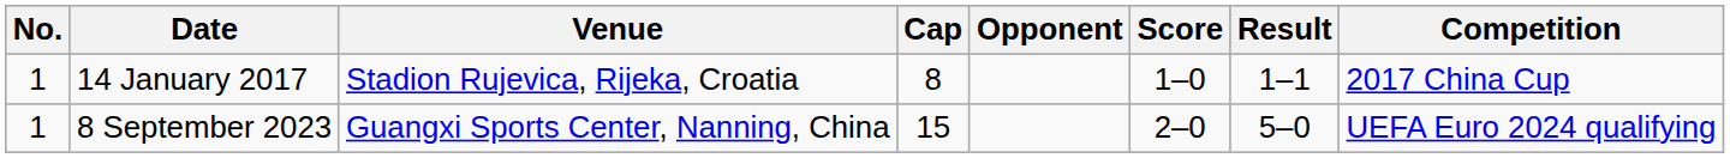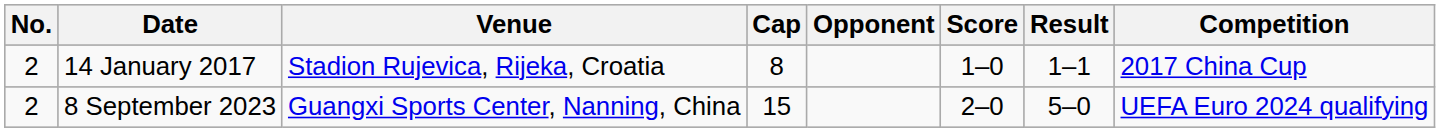 <table class="wikitable sortable">
 <tr>
 <th scope="col">No.</th>
 <th scope="col">Date</th>
 <th scope="col">Venue</th>
 <th scope="col">Cap</th>
 <th scope="col">Opponent</th>
 <th scope="col">Score</th>
 <th scope="col">Result</th>
 <th scope="col">Competition</th>
 </tr>
 <tr>
-<td style="text-align:center">1</td>
+<td style="text-align:center">2</td>
 <td>14 January 2017</td>
 <td><a href='#'>Stadion Rujevica</a>, <a href='#'>Rijeka</a>, Croatia</td>
 <td style="text-align:center">8</td>
 <td></td>
 <td style="text-align:center">1–0</td>
 <td style="text-align:center">1–1</td>
 <td><a href='#'>2017 China Cup</a></td>
 </tr>
 <tr>
-<td style="text-align:center">1</td>
+<td style="text-align:center">2</td>
 <td>8 September 2023</td>
 <td><a href='#'>Guangxi Sports Center</a>, <a href='#'>Nanning</a>, China</td>
 <td style="text-align:center">15</td>
 <td></td>
 <td style="text-align:center">2–0</td>
 <td style="text-align:center">5–0</td>
 <td><a href='#'>UEFA Euro 2024 qualifying</a></td>
 </tr>
 </table>
